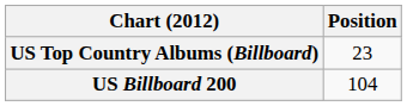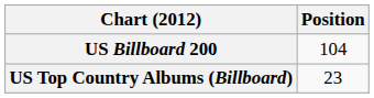 <table class="wikitable sortable plainrowheaders" style="text-align:center">
 <tr>
 <th scope="col">Chart (2012)</th>
 <th scope="col">Position</th>
 </tr>
 <tr>
+<th scope="row">US <em>Billboard</em> 200</th>
+<td>104</td>
+</tr>
+<tr>
 <th scope="row">US Top Country Albums (<em>Billboard</em>)</th>
 <td>23</td>
 </tr>
-<tr>
-<th scope="row">US <em>Billboard</em> 200</th>
-<td>104</td>
-</tr>
 </table>
